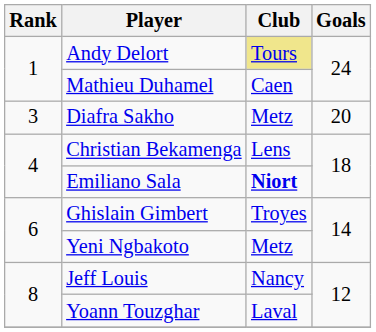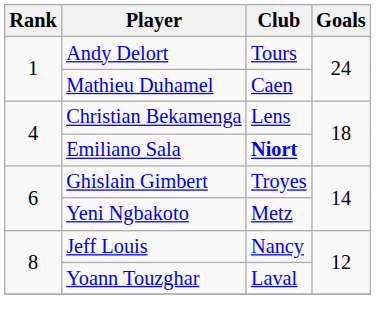 <table class="wikitable" style="text-align:center">
 <tr>
 <th>Rank</th>
 <th>Player</th>
 <th>Club</th>
 <th>Goals</th>
 </tr>
 <tr>
 <td rowspan="2">1</td>
 <td align="left"> <a href='#'>Andy Delort</a></td>
-<td align="left" style="background: khaki;"><a href='#'>Tours</a></td>
+<td align="left"><a href='#'>Tours</a></td>
 <td rowspan="2">24</td>
 </tr>
 <tr>
 <td align="left"> <a href='#'>Mathieu Duhamel</a></td>
 <td align="left"><a href='#'>Caen</a></td>
-</tr>
-<tr>
-<td rowspan="1">3</td>
-<td align="left"> <a href='#'>Diafra Sakho</a></td>
-<td align="left"><a href='#'>Metz</a></td>
-<td rowspan="1">20</td>
 </tr>
 <tr>
 <td rowspan="2">4</td>
 <td align="left"> <a href='#'>Christian Bekamenga</a></td>
 <td align="left"><a href='#'>Lens</a></td>
 <td rowspan="2">18</td>
 </tr>
 <tr>
 <td align="left"> <a href='#'>Emiliano Sala</a></td>
 <td align="left"><strong><a href='#'>Niort</a></strong></td>
 </tr>
 <tr>
 <td rowspan="2">6</td>
 <td align="left"> <a href='#'>Ghislain Gimbert</a></td>
 <td align="left"><a href='#'>Troyes</a></td>
 <td rowspan="2">14</td>
 </tr>
 <tr>
 <td align="left"> <a href='#'>Yeni Ngbakoto</a></td>
 <td align="left"><a href='#'>Metz</a></td>
 </tr>
 <tr>
 <td rowspan="2">8</td>
 <td align="left"> <a href='#'>Jeff Louis</a></td>
 <td align="left"><a href='#'>Nancy</a></td>
 <td rowspan="2">12</td>
 </tr>
 <tr>
 <td align="left"> <a href='#'>Yoann Touzghar</a></td>
 <td align="left"><a href='#'>Laval</a></td>
 </tr>
 <tr>
 </tr>
 </table>
